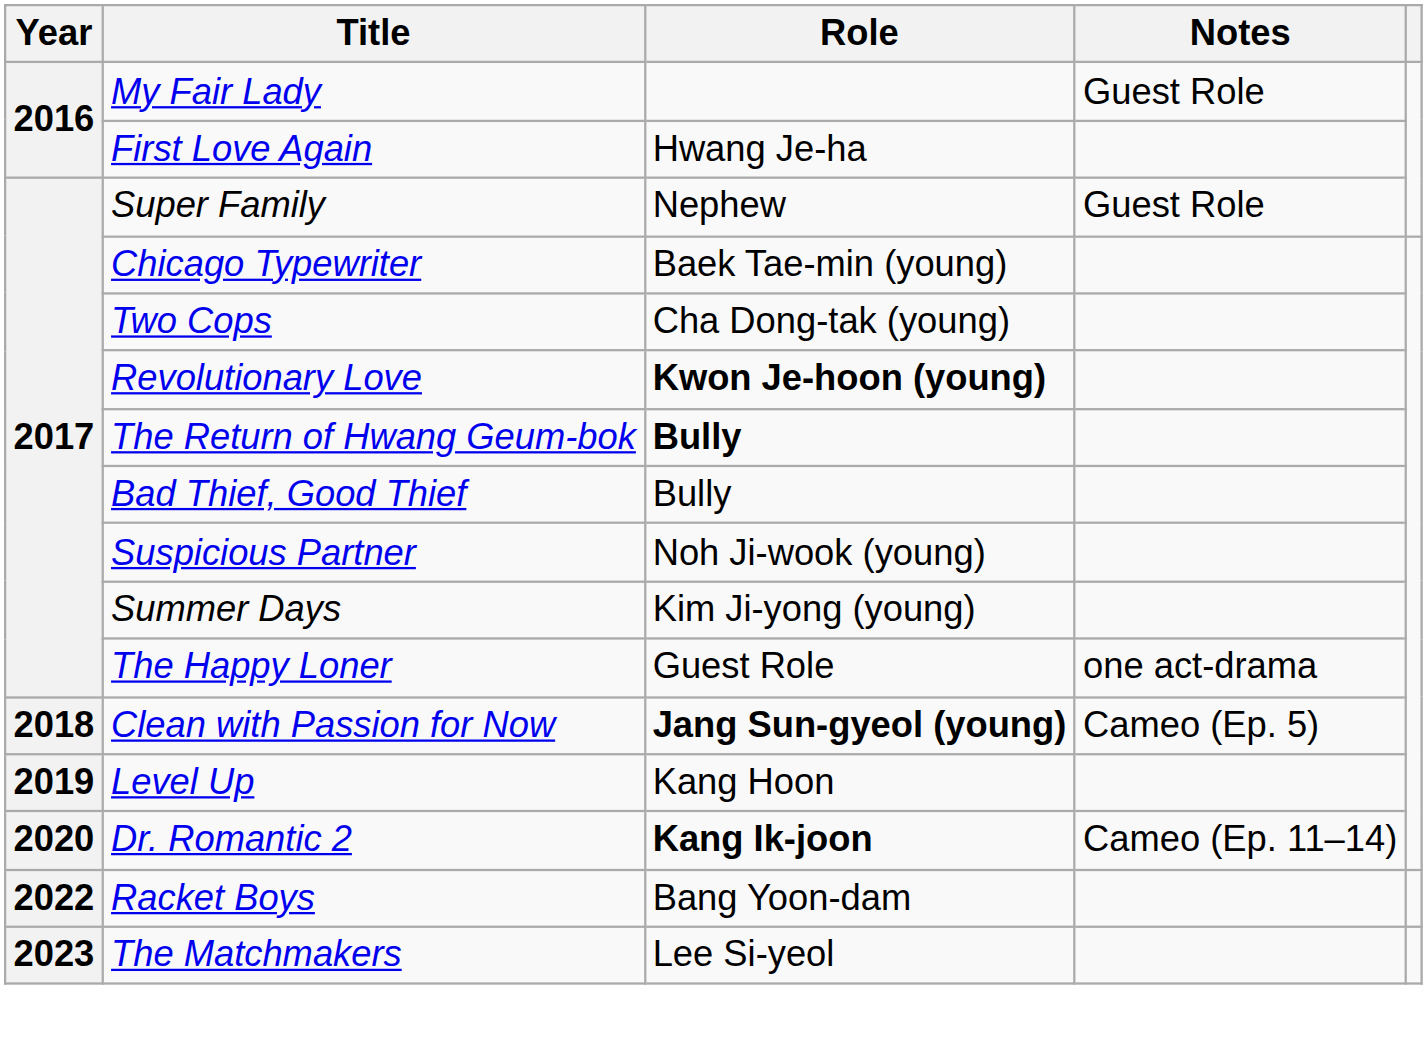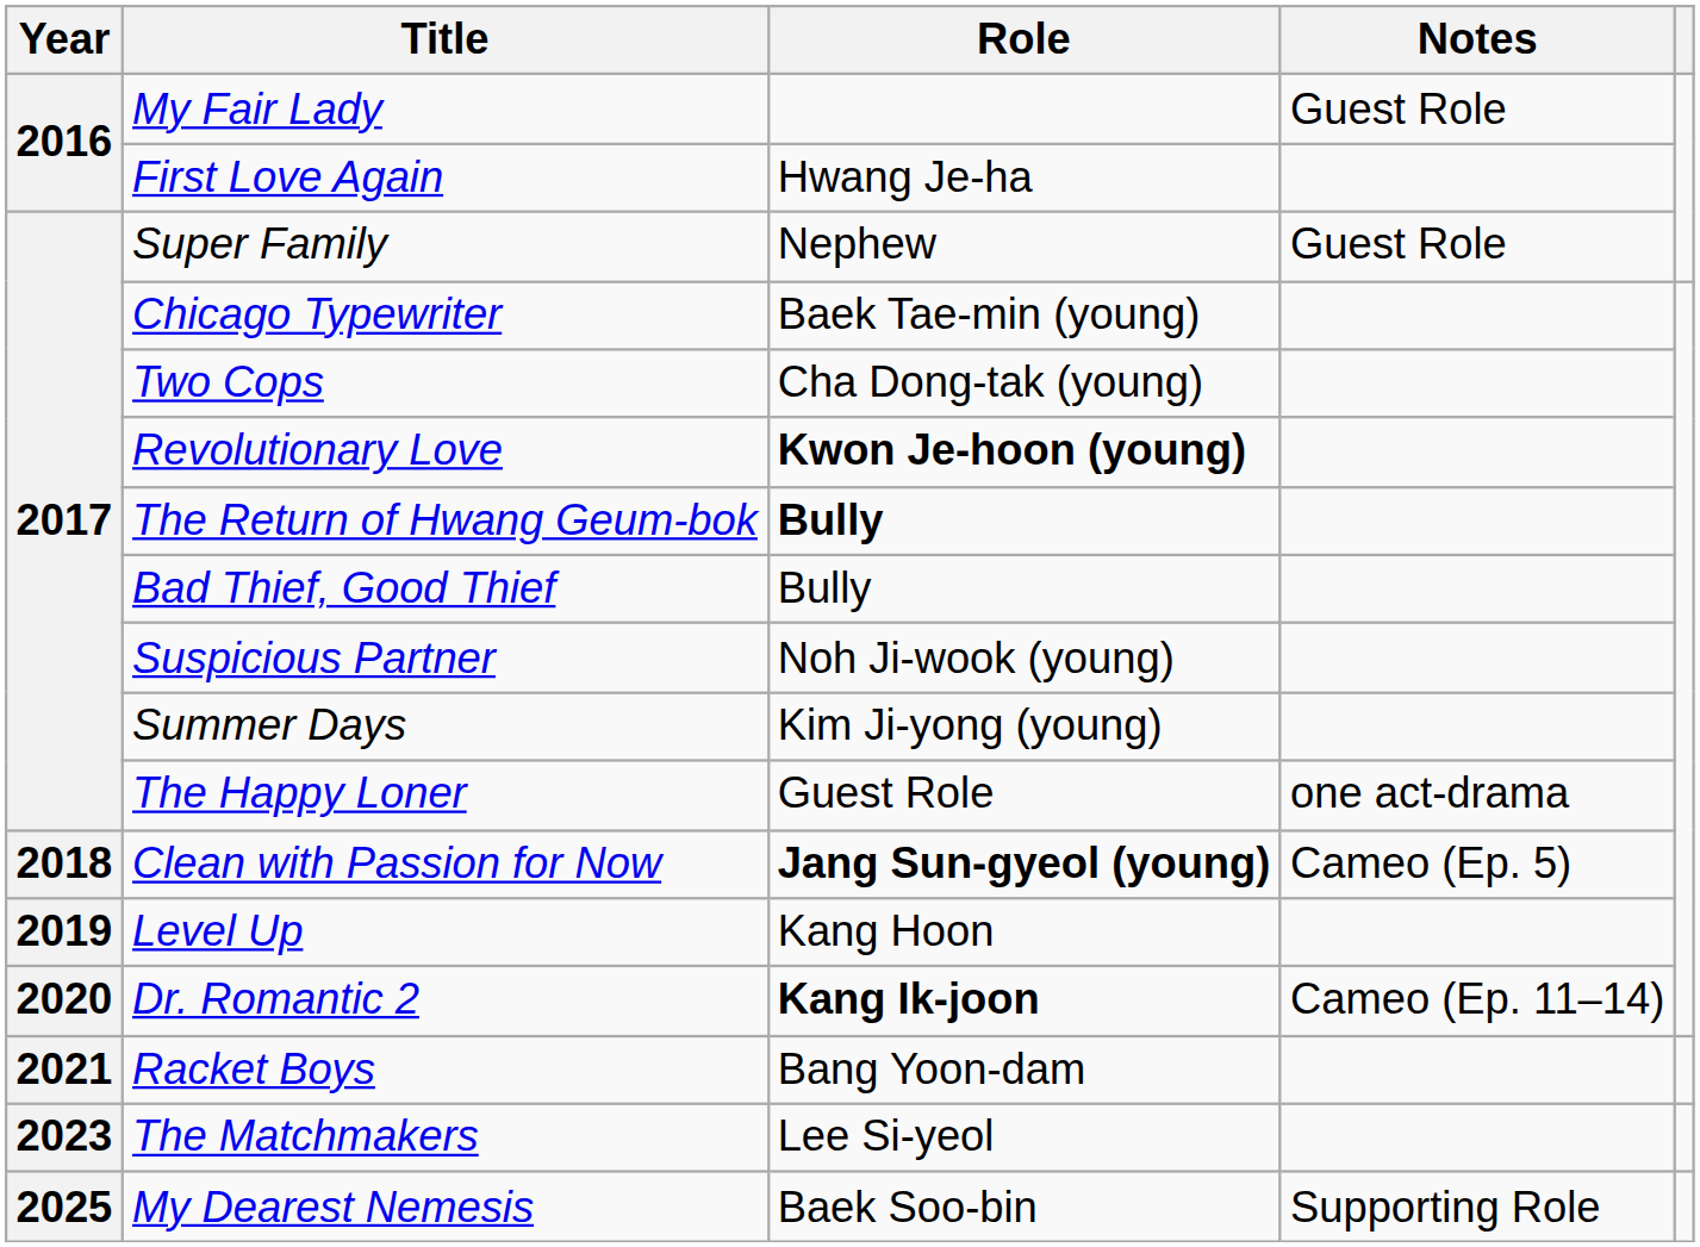 <table class="wikitable sortable plainrowheaders">
 <tr>
 <th scope="col">Year</th>
 <th scope="col">Title</th>
 <th scope="col">Role</th>
 <th scope="col">Notes</th>
 <th scope="col" class="unsortable"></th>
 </tr>
 <tr>
 <th scope="row" rowspan=2>2016</th>
 <td><em><a href='#'>My Fair Lady</a></em></td>
 <td></td>
 <td>Guest Role</td>
 <td rowspan=3></td>
 </tr>
 <tr>
 <td><em><a href='#'>First Love Again</a></em></td>
 <td>Hwang Je-ha</td>
 <td></td>
 </tr>
 <tr>
 <th scope="row" rowspan=9>2017</th>
 <td><em>Super Family</em></td>
 <td>Nephew</td>
 <td>Guest Role</td>
 </tr>
 <tr>
 <td><em><a href='#'>Chicago Typewriter</a></em></td>
 <td>Baek Tae-min (young)</td>
 <td></td>
 <td rowspan=11></td>
 </tr>
 <tr>
 <td><em><a href='#'>Two Cops</a></em></td>
 <td>Cha Dong-tak (young)</td>
 <td></td>
 </tr>
 <tr>
 <td><em><a href='#'>Revolutionary Love</a></em></td>
 <td><strong>Kwon Je-hoon (young)</strong></td>
 <td></td>
 </tr>
 <tr>
 <td><em><a href='#'>The Return of Hwang Geum-bok</a></em></td>
 <td><strong>Bully</strong></td>
 <td></td>
 </tr>
 <tr>
 <td><em><a href='#'>Bad Thief, Good Thief</a></em></td>
 <td>Bully</td>
 <td></td>
 </tr>
 <tr>
 <td><em><a href='#'>Suspicious Partner</a></em></td>
 <td>Noh Ji-wook (young)</td>
 <td></td>
 </tr>
 <tr>
 <td><em>Summer Days</em></td>
 <td>Kim Ji-yong (young)</td>
 <td></td>
 </tr>
 <tr>
 <td><em><a href='#'>The Happy Loner</a></em></td>
 <td>Guest Role</td>
 <td>one act-drama</td>
 </tr>
 <tr>
 <th scope="row">2018</th>
 <td><em><a href='#'>Clean with Passion for Now</a></em></td>
 <td><strong>Jang Sun-gyeol (young)</strong></td>
 <td>Cameo (Ep. 5)</td>
 </tr>
 <tr>
 <th scope="row">2019</th>
 <td><em><a href='#'>Level Up</a></em></td>
 <td>Kang Hoon</td>
 <td></td>
 </tr>
 <tr>
 <th scope="row">2020</th>
 <td><em><a href='#'>Dr. Romantic 2</a></em></td>
 <td><strong>Kang Ik-joon</strong></td>
 <td>Cameo (Ep. 11–14)</td>
 </tr>
 <tr>
-<th scope="row">2022</th>
+<th scope="row">2021</th>
 <td><em><a href='#'>Racket Boys</a></em></td>
 <td>Bang Yoon-dam</td>
 <td></td>
 <td></td>
 </tr>
 <tr>
 <th scope="row">2023</th>
 <td><em><a href='#'>The Matchmakers</a></em></td>
 <td>Lee Si-yeol</td>
 <td></td>
 <td></td>
 </tr>
+<tr>
+<th scope="row">2025</th>
+<td><em><a href='#'>My Dearest Nemesis</a></em></td>
+<td>Baek Soo-bin</td>
+<td>Supporting Role</td>
+<td></td>
+</tr>
 </table>
